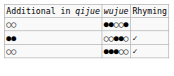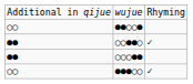 <table class="wikitable">
 <tr>
 <td>Additional in <em>qijue</em></td>
 <td><em>wujue</em></td>
 <td>Rhyming</td>
 </tr>
 <tr>
 <td>○○</td>
 <td>●●○○●</td>
 <td></td>
 </tr>
 <tr>
 <td>●●</td>
 <td>○○●●○</td>
 <td>✓</td>
 </tr>
 <tr>
+<td>●●</td>
+<td>○○○●●</td>
+<td></td>
+</tr>
+<tr>
 <td>○○</td>
 <td>●●●○○</td>
 <td>✓</td>
 </tr>
 </table>
